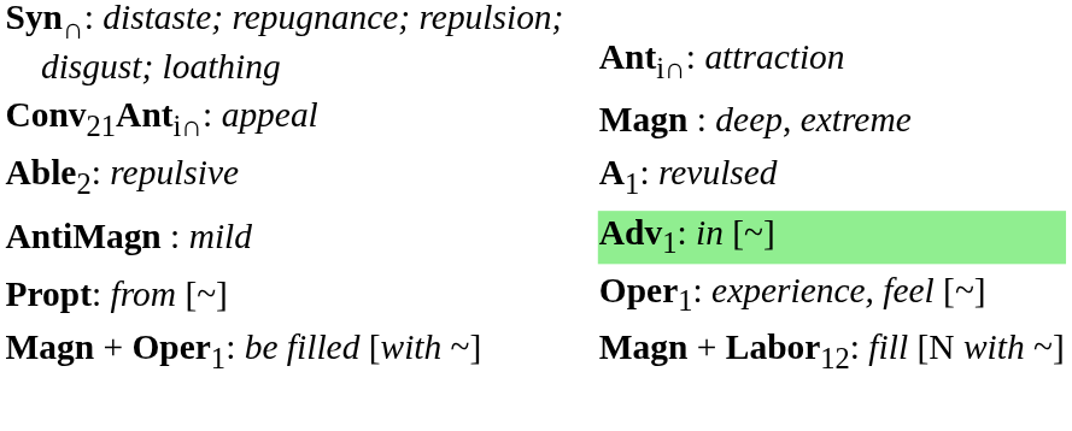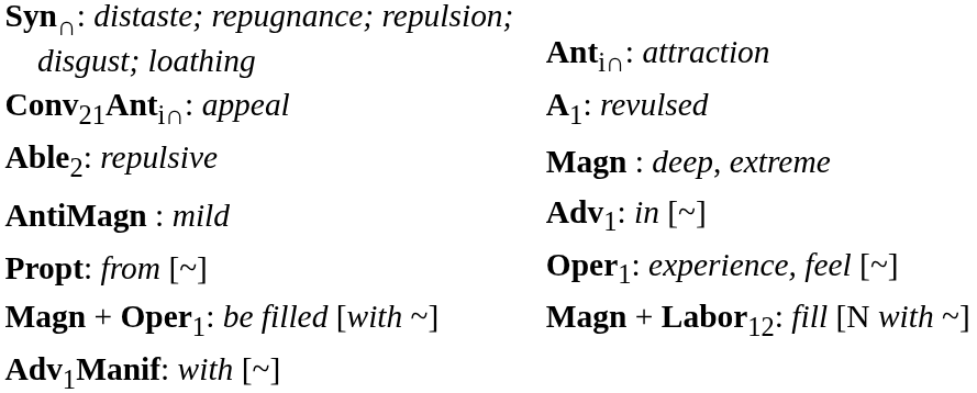 <table>
 <tr>
 <td><strong>Syn</strong><sub>∩</sub>: <em>distaste; repugnance; repulsion; <br>    disgust; loathing</em></td>
 <td>  </td>
 <td><br><strong>Ant</strong><sub>i∩</sub>: <em>attraction</em></td>
 </tr>
 <tr>
 <td><strong>Conv</strong><sub>21</sub><strong>Ant</strong><sub>i∩</sub>: <em>appeal</em></td>
 <td>  </td>
-<td><strong>Magn</strong> : <em>deep</em>,  <em>extreme</em></td>
+<td><strong>A</strong><sub>1</sub>: <em>revulsed</em></td>
 </tr>
 <tr>
 <td><strong>Able</strong><sub>2</sub>: <em>repulsive</em></td>
 <td>  </td>
-<td><strong>A</strong><sub>1</sub>: <em>revulsed</em></td>
+<td><strong>Magn</strong> : <em>deep</em>,  <em>extreme</em></td>
 </tr>
 <tr>
 <td><strong>AntiMagn</strong> : <em>mild</em></td>
 <td>  </td>
-<td style="background: lightgreen;"><strong>Adv</strong><sub>1</sub>: <em>in</em> [~]</td>
+<td><strong>Adv</strong><sub>1</sub>: <em>in</em> [~]</td>
 </tr>
 <tr>
 <td><strong>Propt</strong>: <em>from</em> [~]</td>
 <td>  </td>
 <td><strong>Oper</strong><sub>1</sub>: <em>experience, feel</em> [~]</td>
 </tr>
 <tr>
 <td><strong>Magn</strong> + <strong>Oper</strong><sub>1</sub>: <em>be filled</em> [<em>with</em> ~]</td>
 <td>  </td>
 <td><strong>Magn</strong> + <strong>Labor</strong><sub>12</sub>: <em>fill</em> [N <em>with</em> ~]</td>
 </tr>
+<tr>
+<td><strong>Adv</strong><sub>1</sub><strong>Manif</strong>: <em>with</em> [~]</td>
+<td>  </td>
+<td>  </td>
+<td></td>
+</tr>
 </table>
